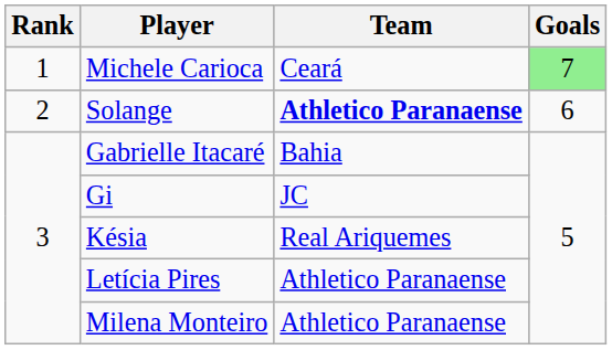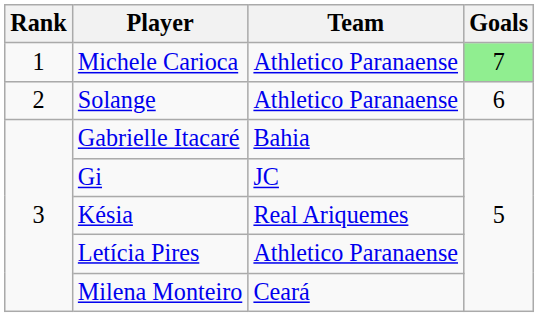 <table class="wikitable" style="text-align:left">
 <tr>
 <th>Rank</th>
 <th>Player</th>
 <th>Team</th>
 <th>Goals</th>
 </tr>
 <tr>
 <td align=center>1</td>
 <td><a href='#'>Michele Carioca</a></td>
-<td> <a href='#'>Ceará</a></td>
+<td> <a href='#'>Athletico Paranaense</a></td>
 <td align=center style="background: lightgreen;">7</td>
 </tr>
 <tr>
 <td align=center>2</td>
 <td><a href='#'>Solange</a></td>
-<td><strong> <a href='#'>Athletico Paranaense</a></strong></td>
+<td> <a href='#'>Athletico Paranaense</a></td>
 <td align=center>6</td>
 </tr>
 <tr>
 <td align=center rowspan=5>3</td>
 <td><a href='#'>Gabrielle Itacaré</a></td>
 <td> <a href='#'>Bahia</a></td>
 <td align=center rowspan=5>5</td>
 </tr>
 <tr>
 <td><a href='#'>Gi</a></td>
 <td> <a href='#'>JC</a></td>
 </tr>
 <tr>
 <td><a href='#'>Késia</a></td>
 <td> <a href='#'>Real Ariquemes</a></td>
 </tr>
 <tr>
 <td><a href='#'>Letícia Pires</a></td>
 <td> <a href='#'>Athletico Paranaense</a></td>
 </tr>
 <tr>
 <td><a href='#'>Milena Monteiro</a></td>
-<td> <a href='#'>Athletico Paranaense</a></td>
+<td> <a href='#'>Ceará</a></td>
 </tr>
 </table>
